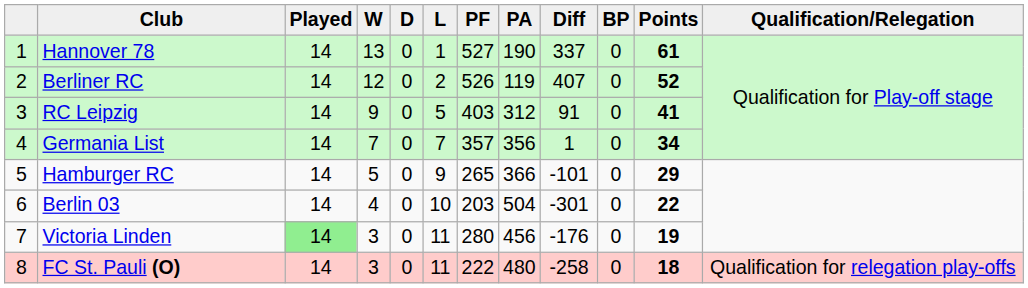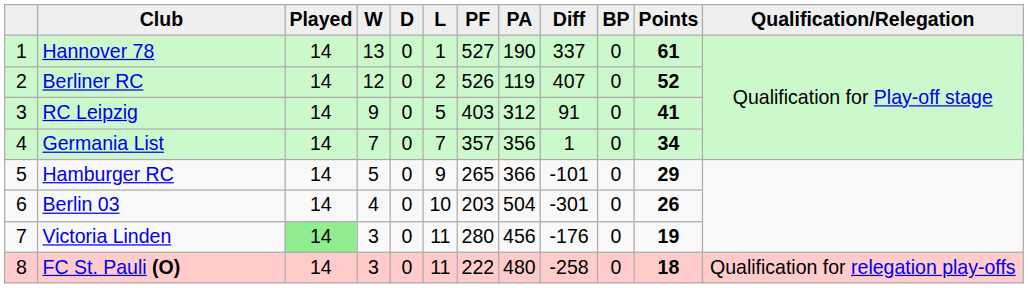 <table class="wikitable" style="text-align: center;">
 <tr>
 <th style="background:#efefef;" width="20"></th>
 <th style="background:#efefef;" width="195">Club</th>
 <th style="background:#efefef;" width="20">Played</th>
 <th style="background:#efefef;" width="20">W</th>
 <th style="background:#efefef;" width="20">D</th>
 <th style="background:#efefef;" width="20">L</th>
 <th style="background:#efefef;" width="20">PF</th>
 <th style="background:#efefef;" width="20">PA</th>
 <th style="background:#efefef;" width="40">Diff</th>
 <th style="background:#efefef;" width="20">BP</th>
 <th style="background:#efefef;" width="20">Points</th>
 <th style="background:#efefef;" width="255">Qualification/Relegation</th>
 </tr>
 <tr style="background:#CCF9CC;" align=center>
 <td>1</td>
 <td align=left><a href='#'>Hannover 78</a></td>
 <td>14</td>
 <td>13</td>
 <td>0</td>
 <td>1</td>
 <td>527</td>
 <td>190</td>
 <td>337</td>
 <td>0</td>
 <td><strong>61</strong></td>
 <td rowspan=4>Qualification for <a href='#'>Play-off stage</a></td>
 </tr>
 <tr style="background:#CCF9CC;" align=center>
 <td>2</td>
 <td align=left><a href='#'>Berliner RC</a></td>
 <td>14</td>
 <td>12</td>
 <td>0</td>
 <td>2</td>
 <td>526</td>
 <td>119</td>
 <td>407</td>
 <td>0</td>
 <td><strong>52</strong></td>
 </tr>
 <tr style="background:#CCF9CC;" align=center>
 <td>3</td>
 <td align=left><a href='#'>RC Leipzig</a></td>
 <td>14</td>
 <td>9</td>
 <td>0</td>
 <td>5</td>
 <td>403</td>
 <td>312</td>
 <td>91</td>
 <td>0</td>
 <td><strong>41</strong></td>
 </tr>
 <tr style="background:#CCF9CC;" align=center>
 <td>4</td>
 <td align=left><a href='#'>Germania List</a></td>
 <td>14</td>
 <td>7</td>
 <td>0</td>
 <td>7</td>
 <td>357</td>
 <td>356</td>
 <td>1</td>
 <td>0</td>
 <td><strong>34</strong></td>
 </tr>
 <tr align=center>
 <td>5</td>
 <td align=left><a href='#'>Hamburger RC</a></td>
 <td>14</td>
 <td>5</td>
 <td>0</td>
 <td>9</td>
 <td>265</td>
 <td>366</td>
 <td>-101</td>
 <td>0</td>
 <td><strong>29</strong></td>
 </tr>
 <tr align=center>
 <td>6</td>
 <td align=left><a href='#'>Berlin 03</a></td>
 <td>14</td>
 <td>4</td>
 <td>0</td>
 <td>10</td>
 <td>203</td>
 <td>504</td>
 <td>-301</td>
 <td>0</td>
-<td><strong>22</strong></td>
+<td><strong>26</strong></td>
 </tr>
 <tr align=center>
 <td>7</td>
 <td align=left><a href='#'>Victoria Linden</a></td>
 <td style="background: lightgreen;">14</td>
 <td>3</td>
 <td>0</td>
 <td>11</td>
 <td>280</td>
 <td>456</td>
 <td>-176</td>
 <td>0</td>
 <td><strong>19</strong></td>
 </tr>
 <tr style="background:#FFCCCB;" align=center>
 <td>8</td>
 <td align=left><a href='#'>FC St. Pauli</a> <strong>(O)</strong></td>
 <td>14</td>
 <td>3</td>
 <td>0</td>
 <td>11</td>
 <td>222</td>
 <td>480</td>
 <td>-258</td>
 <td>0</td>
 <td><strong>18</strong></td>
 <td>Qualification for <a href='#'>relegation play-offs</a></td>
 </tr>
 </table>
